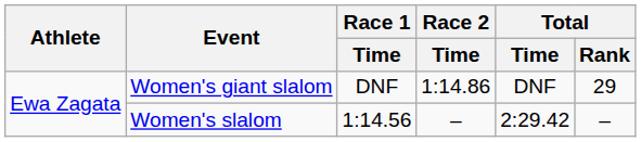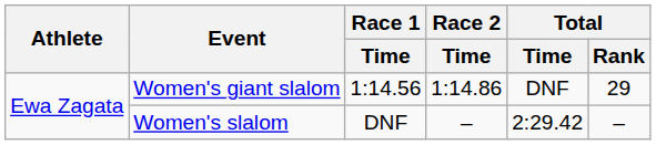 <table class="wikitable" style="font-size:90%">
 <tr>
 <th rowspan="2">Athlete</th>
 <th rowspan="2">Event</th>
 <th>Race 1</th>
 <th>Race 2</th>
 <th colspan="2">Total</th>
 </tr>
 <tr>
 <th>Time</th>
 <th>Time</th>
 <th>Time</th>
 <th>Rank</th>
 </tr>
 <tr>
 <td align=left rowspan=2><a href='#'>Ewa Zagata</a></td>
 <td align=left><a href='#'>Women's giant slalom</a></td>
-<td align="center">DNF</td>
+<td align="center">1:14.56</td>
 <td align="center">1:14.86</td>
 <td align="center">DNF</td>
 <td align="center">29</td>
 </tr>
 <tr>
 <td align=left><a href='#'>Women's slalom</a></td>
-<td align="center">1:14.56</td>
+<td align="center">DNF</td>
 <td align="center">–</td>
 <td align="center">2:29.42</td>
 <td align="center">–</td>
 </tr>
 </table>
